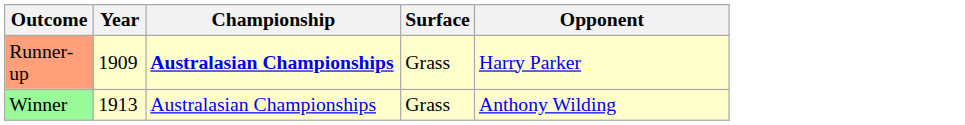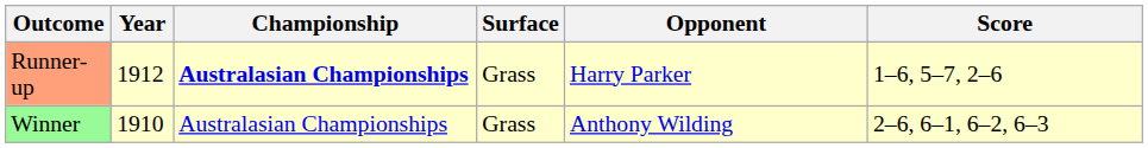 <table class='sortable wikitable'>
 <tr>
 <th style="width:65px">Outcome</th>
 <th style="width:35px">Year</th>
 <th style="width:200px">Championship</th>
 <th style="width:50px">Surface</th>
 <th style="width:200px">Opponent</th>
+<th style="width:180px" class="unsortable">Score</th>
 </tr>
 <tr style="background:#ffc;">
 <td style="background:#ffa07a;">Runner-up</td>
-<td>1909</td>
+<td>1912</td>
 <td><strong><a href='#'>Australasian Championships</a></strong></td>
 <td>Grass</td>
 <td> <a href='#'>Harry Parker</a></td>
+<td>1–6, 5–7, 2–6</td>
 </tr>
 <tr style="background:#ffc;">
 <td style="background:#98fb98;">Winner</td>
-<td>1913</td>
+<td>1910</td>
 <td><a href='#'>Australasian Championships</a></td>
 <td>Grass</td>
 <td> <a href='#'>Anthony Wilding</a></td>
+<td>2–6, 6–1, 6–2, 6–3</td>
 </tr>
 </table>
